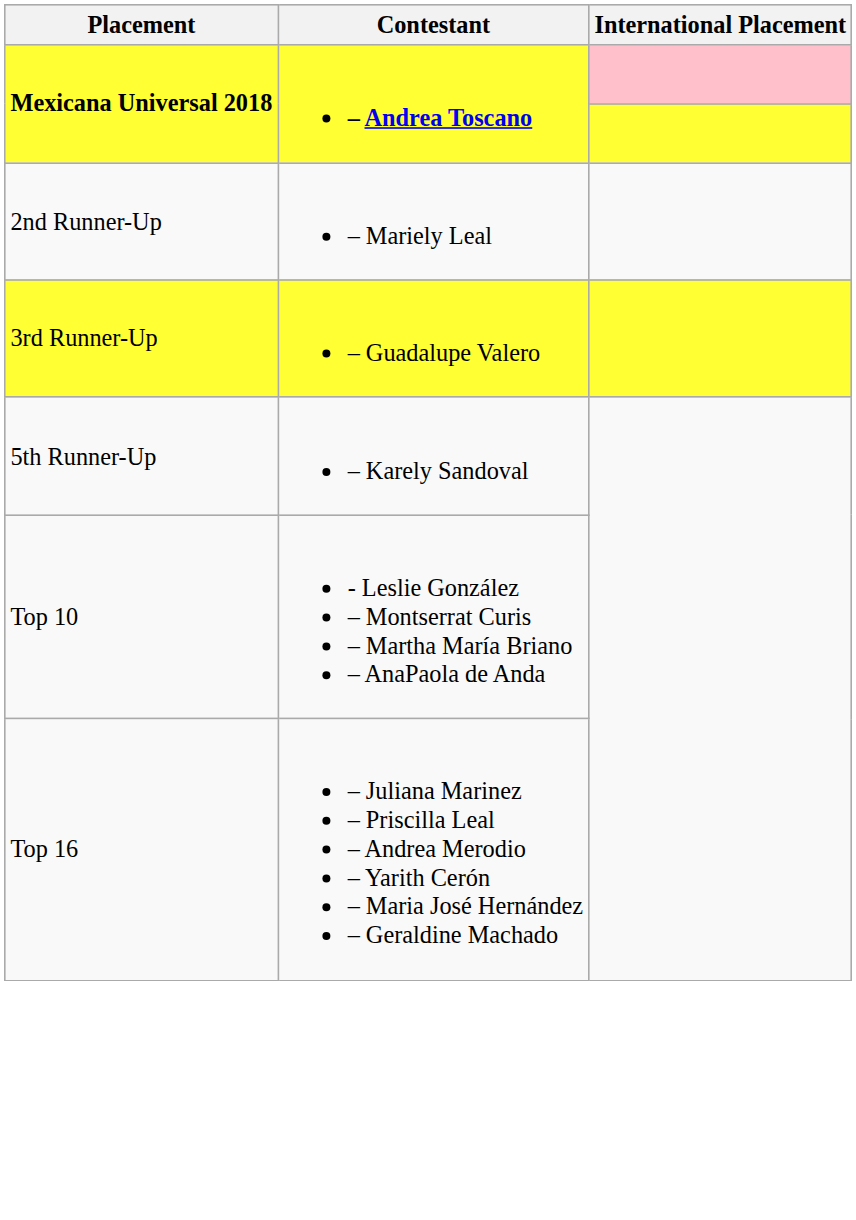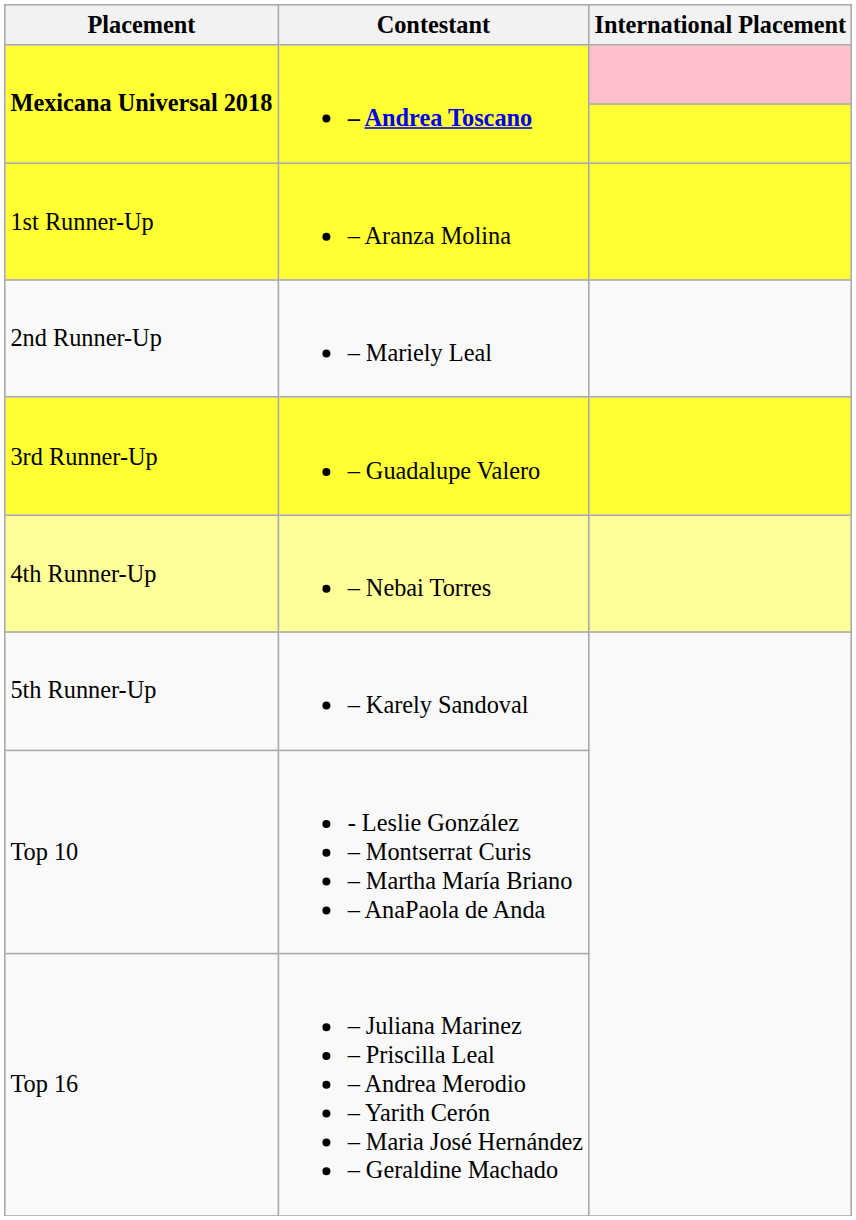 <table class="wikitable sortable" style="font-size: 95%;">
 <tr>
 <th>Placement</th>
 <th>Contestant</th>
 <th>International Placement</th>
 </tr>
 <tr style="background:#FFFF33;">
 <td rowspan="2"><strong>Mexicana Universal 2018</strong></td>
 <td rowspan="2"><br><ul><li><strong> – <a href='#'>Andrea Toscano</a></strong></li></ul></td>
 <td style="background:pink;"></td>
 </tr>
 <tr style="background:#FFFF33;">
 <td></td>
 </tr>
+<tr style="background:#FFFF33;">
+<td>1st Runner-Up</td>
+<td><br><ul><li> – Aranza Molina</li></ul></td>
+<td></td>
+</tr>
 <tr>
 <td>2nd Runner-Up</td>
 <td><br><ul><li> – Mariely Leal</li></ul></td>
 </tr>
 <tr style="background:#FFFF33;">
 <td>3rd Runner-Up</td>
 <td><br><ul><li> – Guadalupe Valero</li></ul></td>
+<td></td>
+</tr>
+<tr style="background:#FFFF99;">
+<td>4th Runner-Up</td>
+<td><br><ul><li> – Nebai Torres</li></ul></td>
 <td></td>
 </tr>
 <tr>
 <td>5th Runner-Up</td>
 <td><br><ul><li> – Karely Sandoval</li></ul></td>
 </tr>
 <tr>
 <td>Top 10</td>
 <td><br><ul><li> - Leslie González</li><li> – Montserrat Curis</li><li> – Martha María Briano</li><li> – AnaPaola de Anda</li></ul></td>
 </tr>
 <tr>
 <td>Top 16</td>
 <td><br><ul><li> – Juliana Marinez</li><li> – Priscilla Leal</li><li> – Andrea Merodio</li><li> – Yarith Cerón</li><li> – Maria José Hernández</li><li> – Geraldine Machado</li></ul></td>
 </tr>
 </table>
